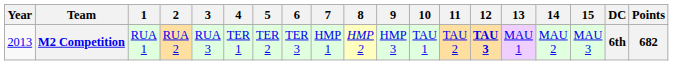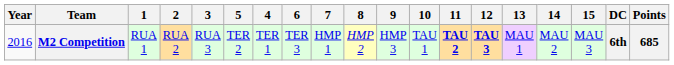 <table class="wikitable" style="text-align:center; font-size:85%">
 <tr>
 <th>Year</th>
 <th>Team</th>
 <th>1</th>
 <th>2</th>
 <th>3</th>
+<th>5</th>
 <th>4</th>
-<th>5</th>
 <th>6</th>
 <th>7</th>
 <th>8</th>
 <th>9</th>
 <th>10</th>
 <th>11</th>
 <th>12</th>
 <th>13</th>
 <th>14</th>
 <th>15</th>
 <th>DC</th>
 <th>Points</th>
 </tr>
 <tr>
-<td><a href='#'>2013</a></td>
+<td><a href='#'>2016</a></td>
 <th nowrap><a href='#'>M2 Competition</a></th>
 <td style="background:#DFFFDF;"><a href='#'>RUA<br>1</a><br></td>
 <td style="background:#FFDF9F;"><a href='#'>RUA<br>2</a><br></td>
 <td style="background:#DFFFDF;"><a href='#'>RUA<br>3</a><br></td>
+<td style="background:#DFFFDF;"><a href='#'>TER<br>2</a><br></td>
 <td style="background:#DFFFDF;"><a href='#'>TER<br>1</a><br></td>
-<td style="background:#DFFFDF;"><a href='#'>TER<br>2</a><br></td>
 <td style="background:#DFFFDF;"><a href='#'>TER<br>3</a><br></td>
 <td style="background:#DFFFDF;"><a href='#'>HMP<br>1</a><br></td>
 <td style="background:#FFFFBF;"><em><a href='#'>HMP<br>2</a></em><br></td>
 <td style="background:#DFFFDF;"><a href='#'>HMP<br>3</a><br></td>
 <td style="background:#DFFFDF;"><a href='#'>TAU<br>1</a><br></td>
-<td style="background:#FFDF9F;"><a href='#'>TAU<br>2</a><br></td>
+<td style="background:#FFDF9F;"><strong><a href='#'>TAU<br>2</a><br></strong></td>
 <td style="background:#FFDF9F;"><strong><a href='#'>TAU<br>3</a><br></strong></td>
 <td style="background:#EFCFFF;"><a href='#'>MAU<br>1</a><br></td>
 <td style="background:#DFFFDF;"><a href='#'>MAU<br>2</a><br></td>
 <td style="background:#DFFFDF;"><a href='#'>MAU<br>3</a><br></td>
 <th>6th</th>
-<th>682</th>
+<th>685</th>
 </tr>
 </table>
